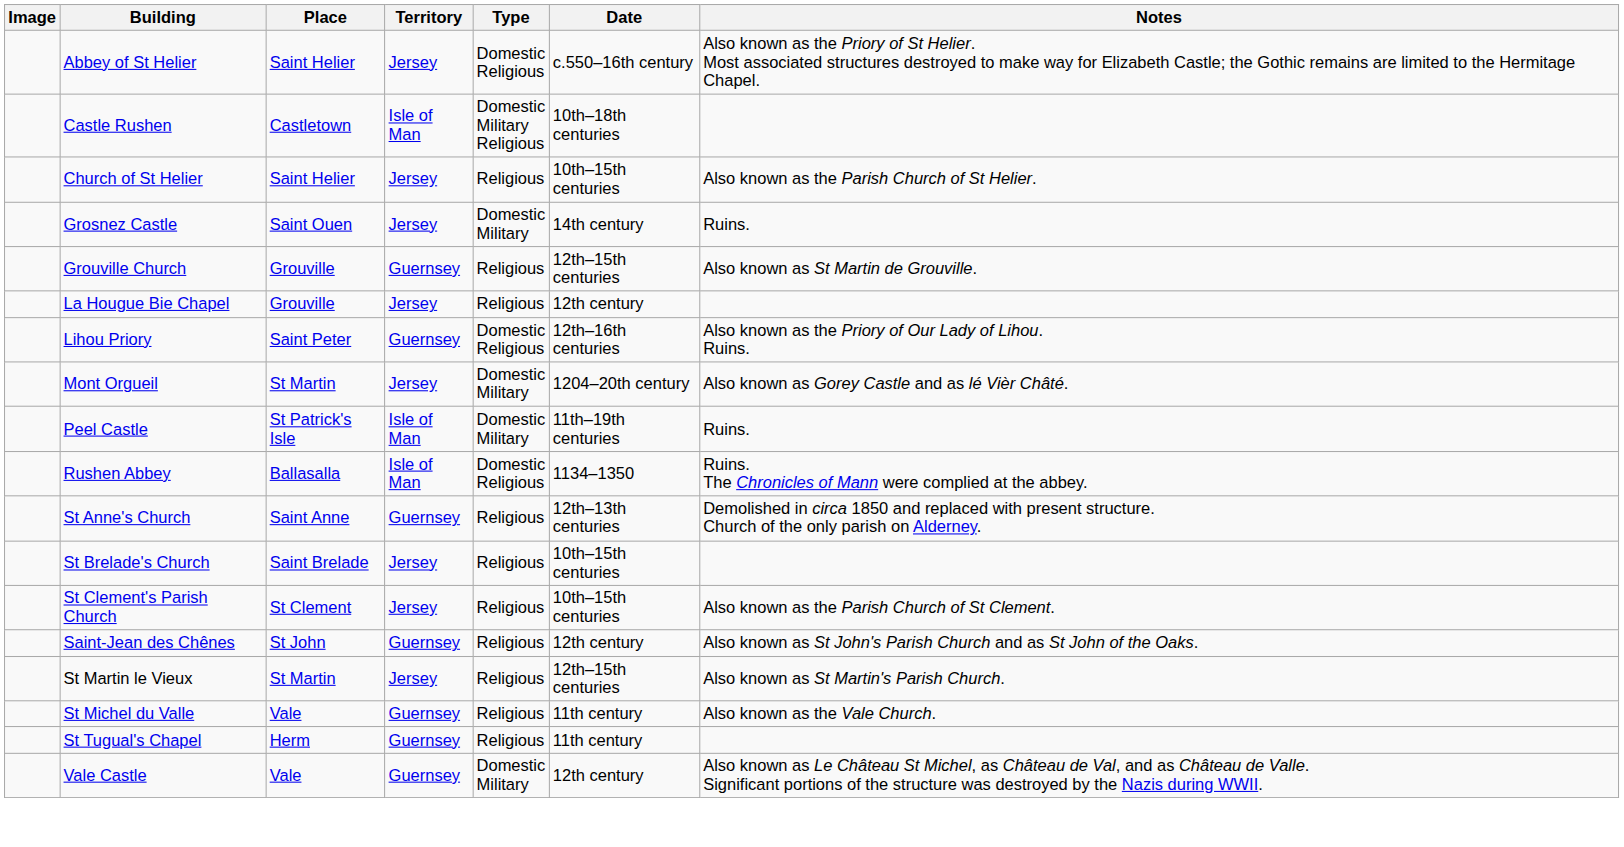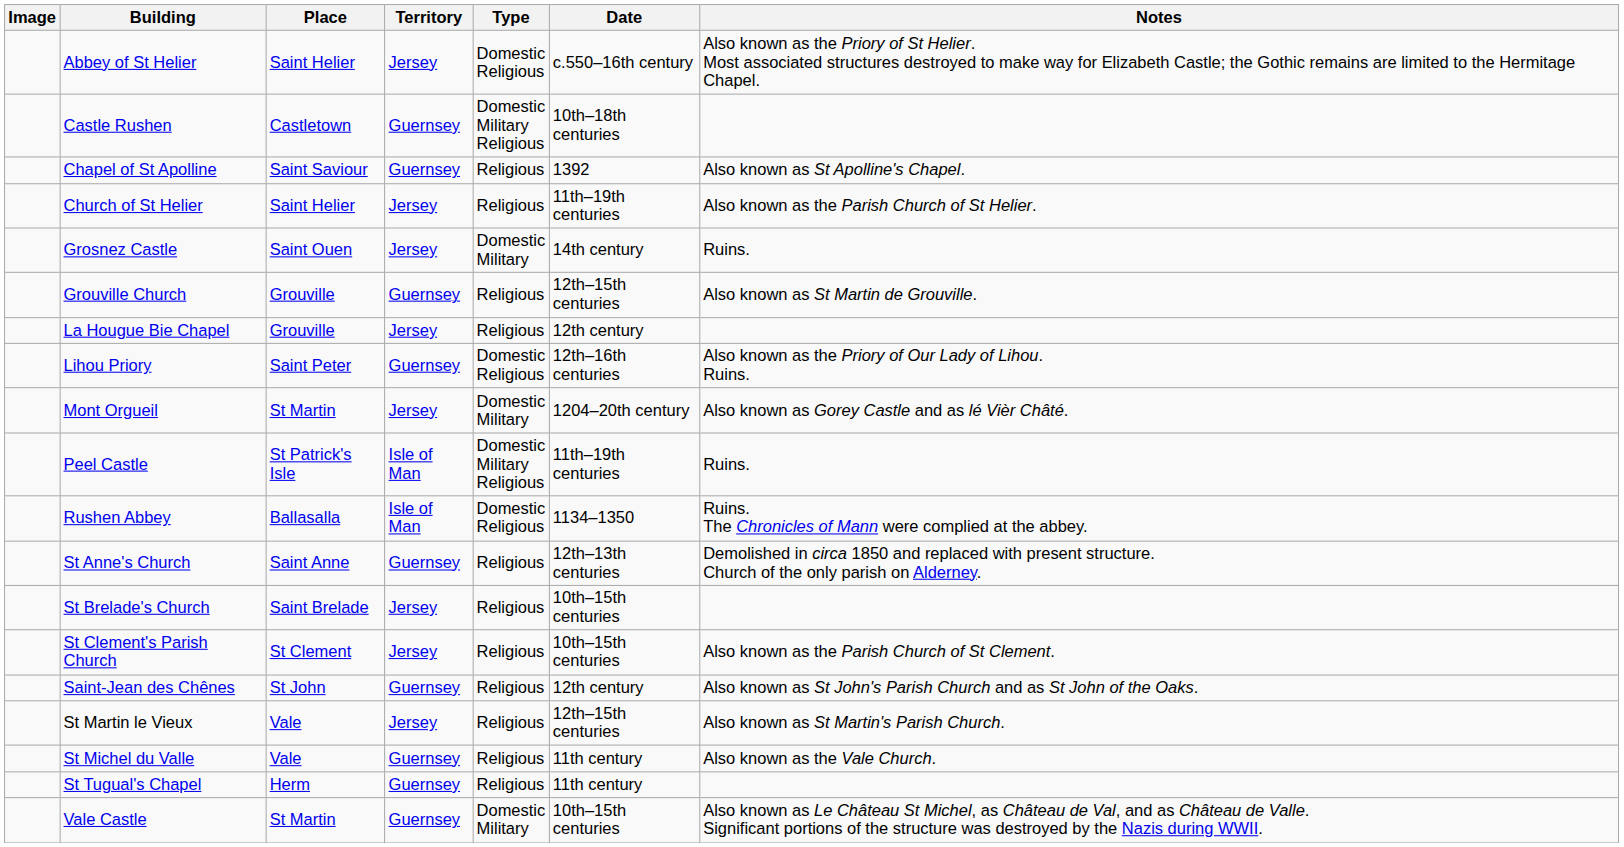 <table class="wikitable sortable mw-collapsible mw-collapsed">
 <tr>
 <th>Image</th>
 <th>Building</th>
 <th>Place</th>
 <th>Territory</th>
 <th>Type</th>
 <th>Date</th>
 <th>Notes</th>
 </tr>
 <tr>
 <td></td>
 <td><a href='#'>Abbey of St Helier</a></td>
 <td><a href='#'>Saint Helier</a></td>
 <td><a href='#'>Jersey</a></td>
 <td>Domestic<br>Religious</td>
 <td>c.550–16th century</td>
 <td>Also known as the <em>Priory of St Helier</em>.<br>Most associated structures destroyed to make way for Elizabeth Castle; the Gothic remains are limited to the Hermitage Chapel.</td>
 </tr>
 <tr>
 <td></td>
 <td><a href='#'>Castle Rushen</a></td>
 <td><a href='#'>Castletown</a></td>
-<td><a href='#'>Isle of Man</a></td>
+<td><a href='#'>Guernsey</a></td>
 <td>Domestic<br>Military<br>Religious</td>
 <td>10th–18th centuries</td>
 <td></td>
+</tr>
+<tr>
+<td></td>
+<td><a href='#'>Chapel of St Apolline</a></td>
+<td><a href='#'>Saint Saviour</a></td>
+<td><a href='#'>Guernsey</a></td>
+<td>Religious</td>
+<td>1392</td>
+<td>Also known as <em>St Apolline's Chapel</em>.</td>
 </tr>
 <tr>
 <td></td>
 <td><a href='#'>Church of St Helier</a></td>
 <td><a href='#'>Saint Helier</a></td>
 <td><a href='#'>Jersey</a></td>
 <td>Religious</td>
-<td>10th–15th centuries</td>
+<td>11th–19th centuries</td>
 <td>Also known as the <em>Parish Church of St Helier</em>.</td>
 </tr>
 <tr>
 <td></td>
 <td><a href='#'>Grosnez Castle</a></td>
 <td><a href='#'>Saint Ouen</a></td>
 <td><a href='#'>Jersey</a></td>
 <td>Domestic<br>Military</td>
 <td>14th century</td>
 <td>Ruins.</td>
 </tr>
 <tr>
 <td></td>
 <td><a href='#'>Grouville Church</a></td>
 <td><a href='#'>Grouville</a></td>
 <td><a href='#'>Guernsey</a></td>
 <td>Religious</td>
 <td>12th–15th centuries</td>
 <td>Also known as <em>St Martin de Grouville</em>.</td>
 </tr>
 <tr>
 <td></td>
 <td><a href='#'>La Hougue Bie Chapel</a></td>
 <td><a href='#'>Grouville</a></td>
 <td><a href='#'>Jersey</a></td>
 <td>Religious</td>
 <td>12th century</td>
 <td></td>
 </tr>
 <tr>
 <td></td>
 <td><a href='#'>Lihou Priory</a></td>
 <td><a href='#'>Saint Peter</a></td>
 <td><a href='#'>Guernsey</a></td>
 <td>Domestic<br>Religious</td>
 <td>12th–16th centuries</td>
 <td>Also known as the <em>Priory of Our Lady of Lihou</em>.<br>Ruins.</td>
 </tr>
 <tr>
 <td></td>
 <td><a href='#'>Mont Orgueil</a></td>
 <td><a href='#'>St Martin</a></td>
 <td><a href='#'>Jersey</a></td>
 <td>Domestic<br>Military</td>
 <td>1204–20th century</td>
 <td>Also known as <em>Gorey Castle</em> and as <em>lé Vièr Châté</em>.</td>
 </tr>
 <tr>
 <td></td>
 <td><a href='#'>Peel Castle</a></td>
 <td><a href='#'>St Patrick's Isle</a></td>
 <td><a href='#'>Isle of Man</a></td>
-<td>Domestic<br>Military</td>
+<td>Domestic<br>Military<br>Religious</td>
 <td>11th–19th centuries</td>
 <td>Ruins.</td>
 </tr>
 <tr>
 <td></td>
 <td><a href='#'>Rushen Abbey</a></td>
 <td><a href='#'>Ballasalla</a></td>
 <td><a href='#'>Isle of Man</a></td>
 <td>Domestic<br>Religious</td>
 <td>1134–1350</td>
 <td>Ruins.<br>The <em><a href='#'>Chronicles of Mann</a></em> were complied at the abbey.</td>
 </tr>
 <tr>
 <td></td>
 <td><a href='#'>St Anne's Church</a></td>
 <td><a href='#'>Saint Anne</a></td>
 <td><a href='#'>Guernsey</a></td>
 <td>Religious</td>
 <td>12th–13th centuries</td>
 <td>Demolished in <em>circa</em> 1850 and replaced with present structure.<br>Church of the only parish on <a href='#'>Alderney</a>.</td>
 </tr>
 <tr>
 <td></td>
 <td><a href='#'>St Brelade's Church</a></td>
 <td><a href='#'>Saint Brelade</a></td>
 <td><a href='#'>Jersey</a></td>
 <td>Religious</td>
 <td>10th–15th centuries</td>
 <td></td>
 </tr>
 <tr>
 <td></td>
 <td><a href='#'>St Clement's Parish Church</a></td>
 <td><a href='#'>St Clement</a></td>
 <td><a href='#'>Jersey</a></td>
 <td>Religious</td>
 <td>10th–15th centuries</td>
 <td>Also known as the <em>Parish Church of St Clement</em>.</td>
 </tr>
 <tr>
 <td></td>
 <td><a href='#'>Saint-Jean des Chênes</a></td>
 <td><a href='#'>St John</a></td>
 <td><a href='#'>Guernsey</a></td>
 <td>Religious</td>
 <td>12th century</td>
 <td>Also known as <em>St John's Parish Church</em> and as <em>St John of the Oaks</em>.</td>
 </tr>
 <tr>
 <td></td>
 <td>St Martin le Vieux</td>
-<td><a href='#'>St Martin</a></td>
+<td><a href='#'>Vale</a></td>
 <td><a href='#'>Jersey</a></td>
 <td>Religious</td>
 <td>12th–15th centuries</td>
 <td>Also known as <em>St Martin's Parish Church</em>.</td>
 </tr>
 <tr>
 <td></td>
 <td><a href='#'>St Michel du Valle</a></td>
 <td><a href='#'>Vale</a></td>
 <td><a href='#'>Guernsey</a></td>
 <td>Religious</td>
 <td>11th century</td>
 <td>Also known as the <em>Vale Church</em>.</td>
 </tr>
 <tr>
 <td></td>
 <td><a href='#'>St Tugual's Chapel</a></td>
 <td><a href='#'>Herm</a></td>
 <td><a href='#'>Guernsey</a></td>
 <td>Religious</td>
 <td>11th century</td>
 <td></td>
 </tr>
 <tr>
 <td></td>
 <td><a href='#'>Vale Castle</a></td>
-<td><a href='#'>Vale</a></td>
+<td><a href='#'>St Martin</a></td>
 <td><a href='#'>Guernsey</a></td>
 <td>Domestic<br>Military</td>
-<td>12th century</td>
+<td>10th–15th centuries</td>
 <td>Also known as <em>Le Château St Michel</em>, as <em>Château de Val</em>, and as <em>Château de Valle</em>.<br>Significant portions of the structure was destroyed by the <a href='#'>Nazis during WWII</a>.</td>
 </tr>
 </table>
